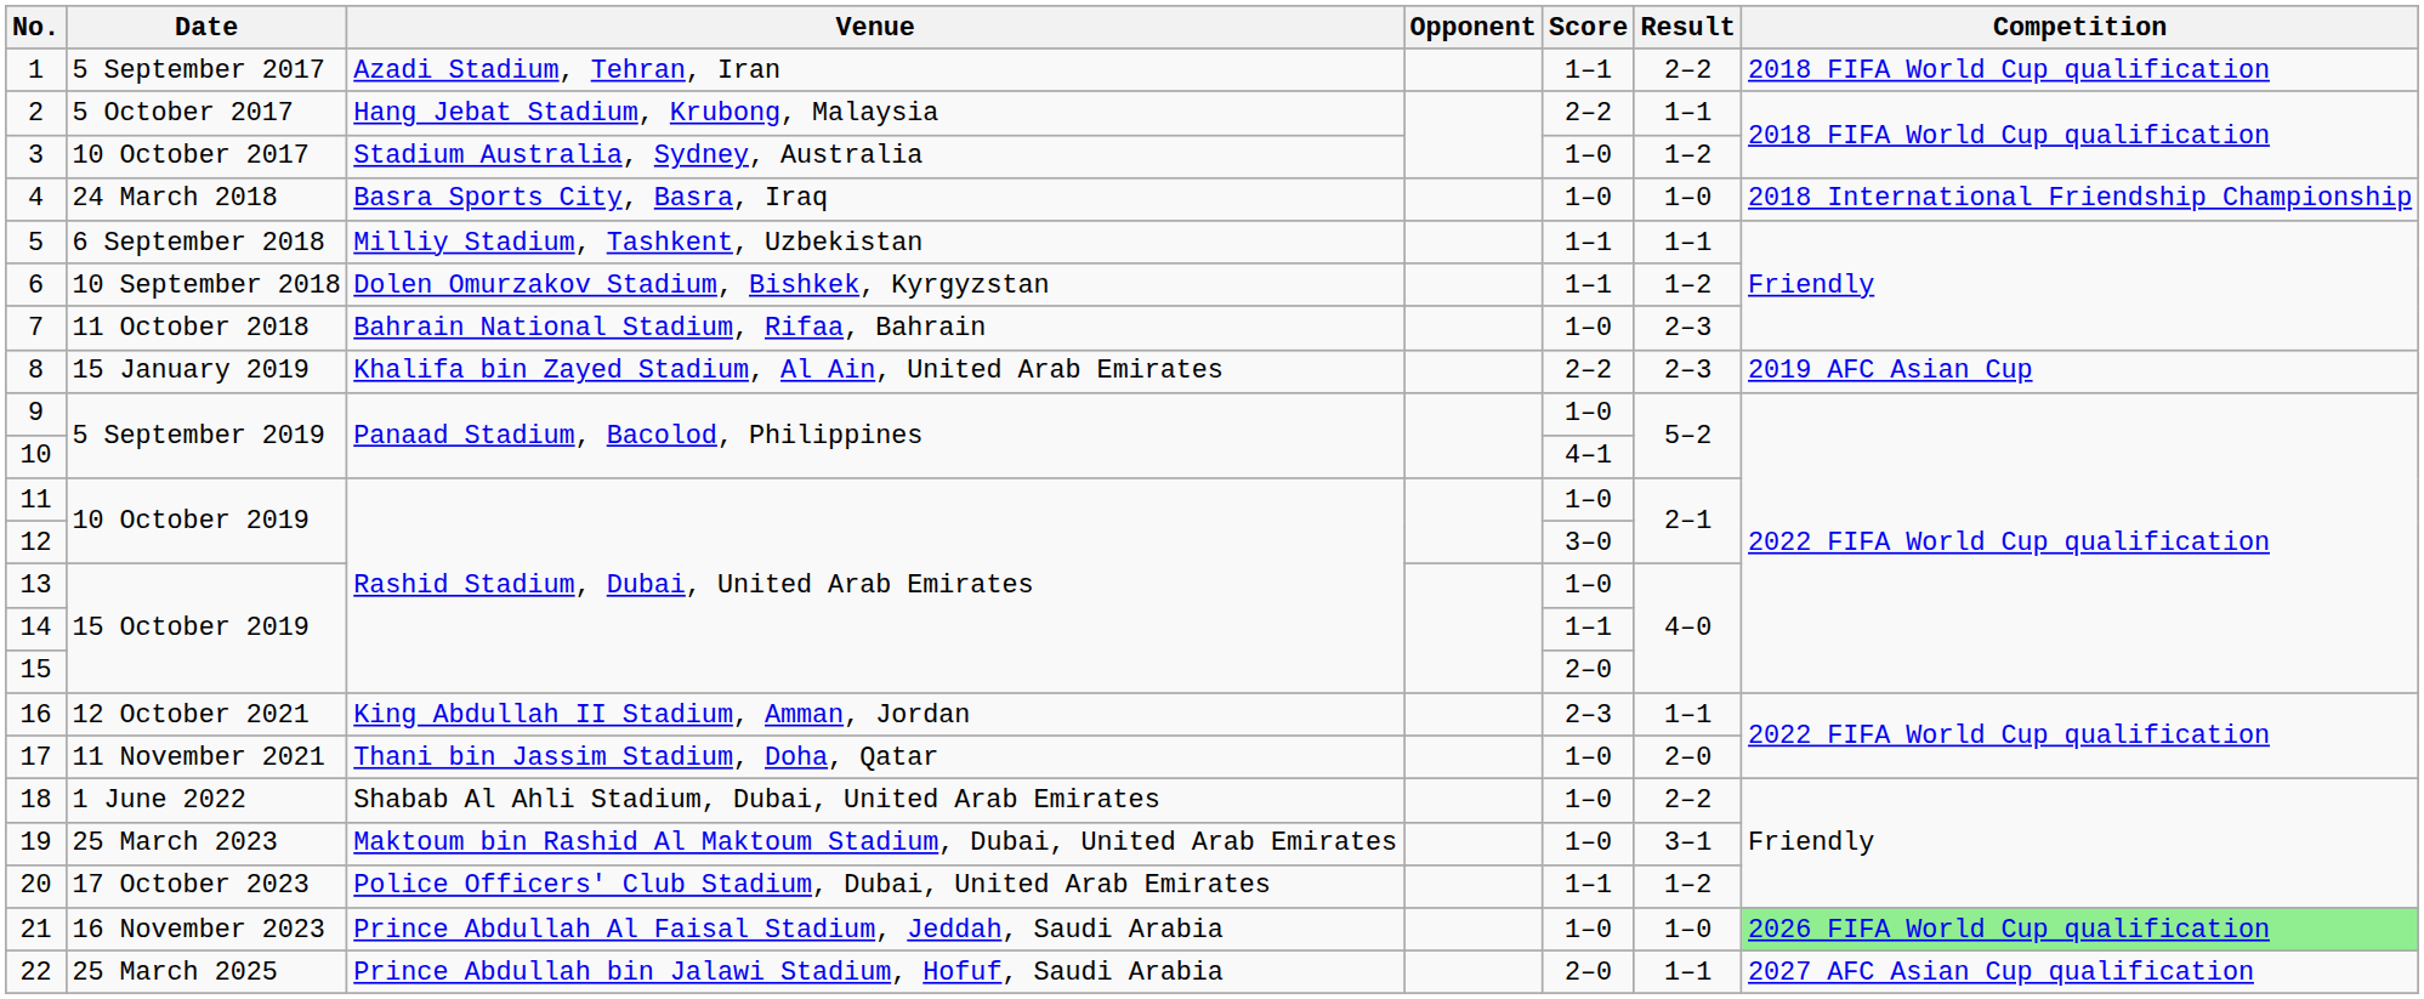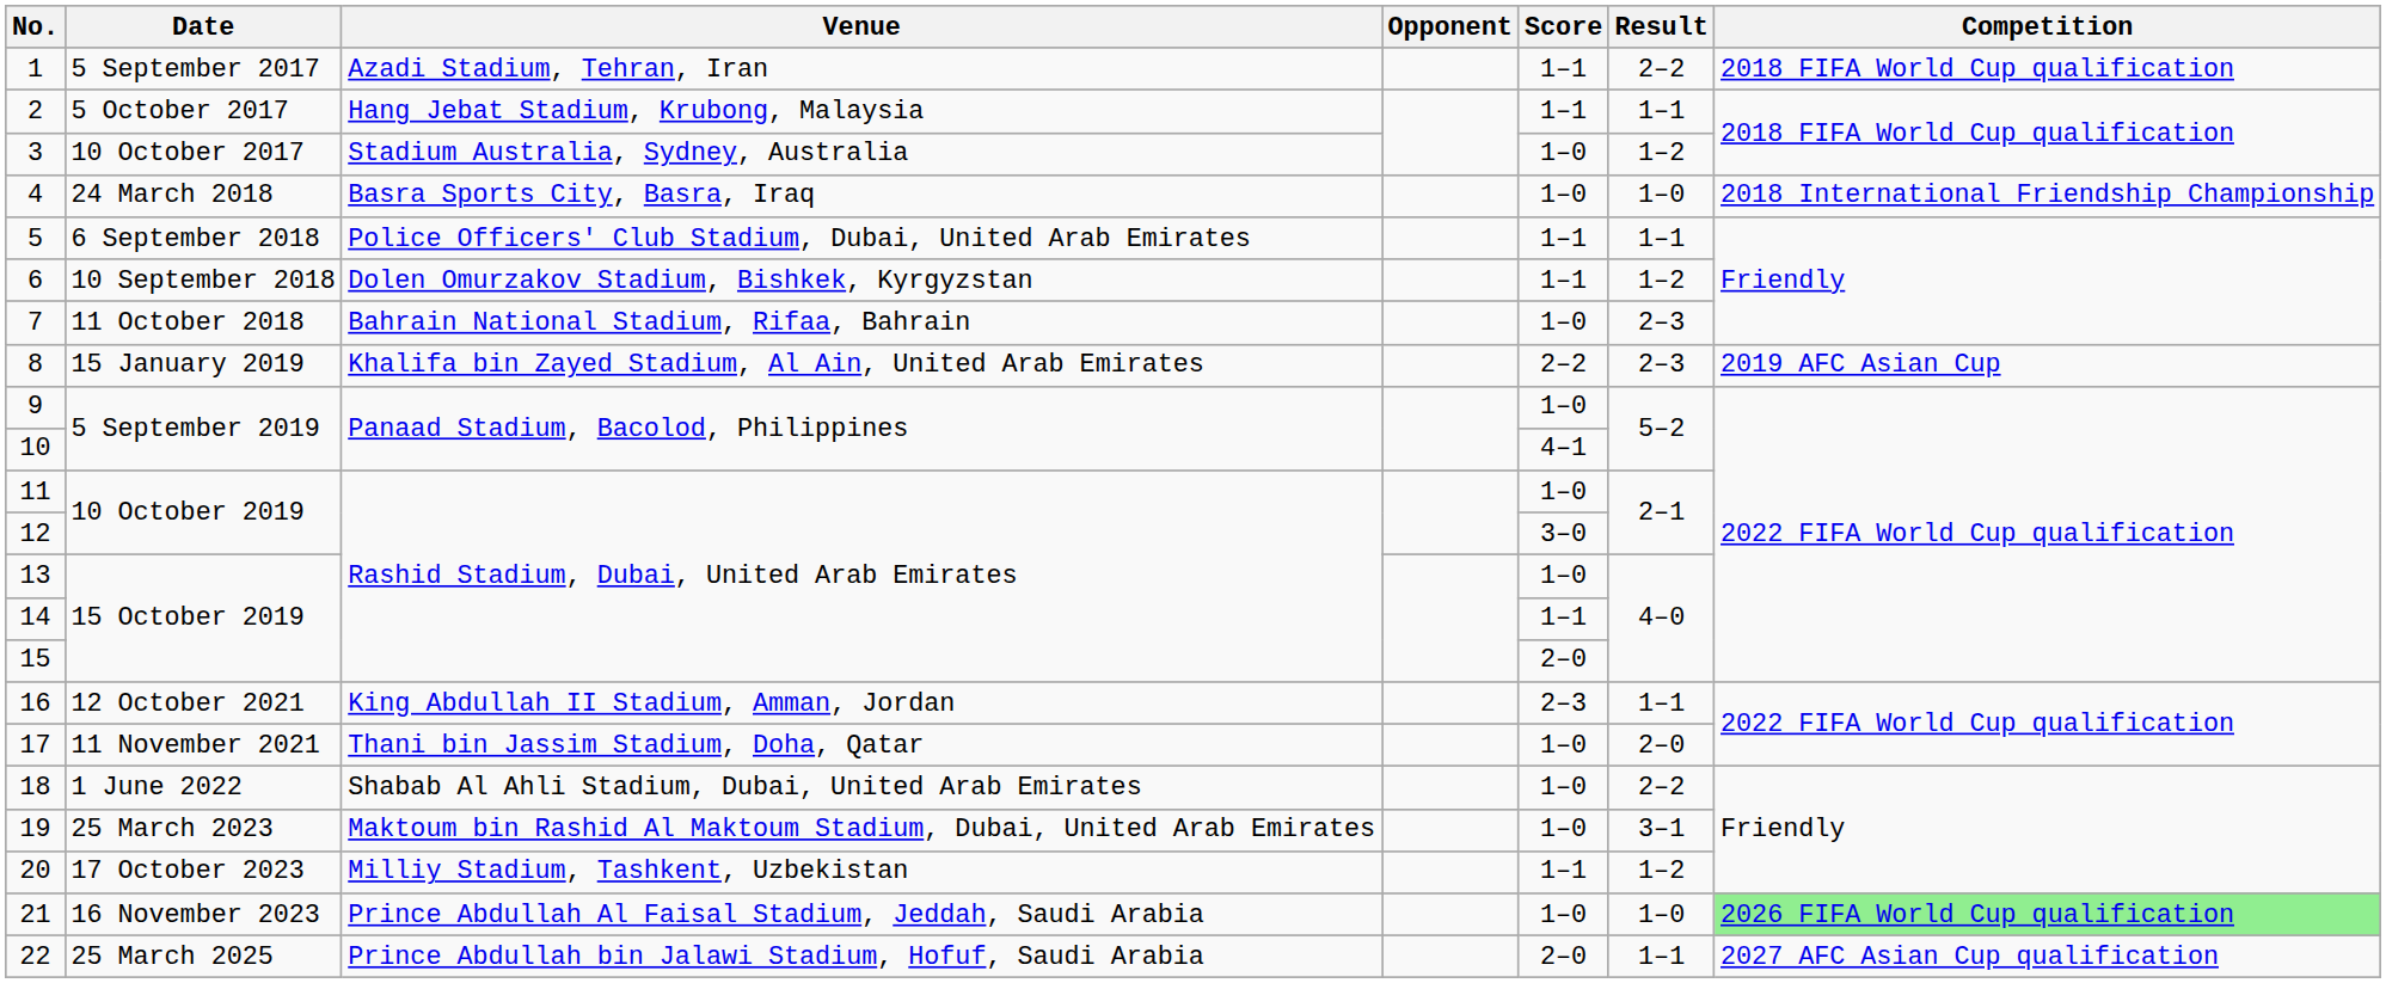 <table class="wikitable" ">
 <tr>
 <th>No.</th>
 <th>Date</th>
 <th>Venue</th>
 <th>Opponent</th>
 <th>Score</th>
 <th>Result</th>
 <th>Competition</th>
 </tr>
 <tr>
 <td align=center>1</td>
 <td>5 September 2017</td>
 <td><a href='#'>Azadi Stadium</a>, <a href='#'>Tehran</a>, Iran</td>
 <td></td>
 <td align=center>1–1</td>
 <td align="center">2–2</td>
 <td><a href='#'>2018 FIFA World Cup qualification</a></td>
 </tr>
 <tr>
 <td align=center>2</td>
 <td>5 October 2017</td>
 <td><a href='#'>Hang Jebat Stadium</a>, <a href='#'>Krubong</a>, Malaysia</td>
 <td rowspan=2></td>
-<td align=center>2–2</td>
+<td align=center>1–1</td>
 <td align="center">1–1</td>
 <td rowspan="2"><a href='#'>2018 FIFA World Cup qualification</a></td>
 </tr>
 <tr>
 <td align=center>3</td>
 <td>10 October 2017</td>
 <td><a href='#'>Stadium Australia</a>, <a href='#'>Sydney</a>, Australia</td>
 <td align=center>1–0</td>
 <td align="center">1–2 </td>
 </tr>
 <tr>
 <td align=center>4</td>
 <td>24 March 2018</td>
 <td><a href='#'>Basra Sports City</a>, <a href='#'>Basra</a>, Iraq</td>
 <td></td>
 <td align=center>1–0</td>
 <td align="center">1–0</td>
 <td><a href='#'>2018 International Friendship Championship</a></td>
 </tr>
 <tr>
 <td align=center>5</td>
 <td>6 September 2018</td>
-<td><a href='#'>Milliy Stadium</a>, <a href='#'>Tashkent</a>, Uzbekistan</td>
+<td><a href='#'>Police Officers' Club Stadium</a>, Dubai, United Arab Emirates</td>
 <td></td>
 <td align=center>1–1</td>
 <td align="center">1–1</td>
 <td rowspan=3><a href='#'>Friendly</a></td>
 </tr>
 <tr>
 <td align=center>6</td>
 <td>10 September 2018</td>
 <td><a href='#'>Dolen Omurzakov Stadium</a>, <a href='#'>Bishkek</a>, Kyrgyzstan</td>
 <td></td>
 <td align=center>1–1</td>
 <td align="center">1–2</td>
 </tr>
 <tr>
 <td align=center>7</td>
 <td>11 October 2018</td>
 <td><a href='#'>Bahrain National Stadium</a>, <a href='#'>Rifaa</a>, Bahrain</td>
 <td></td>
 <td align=center>1–0</td>
 <td align="center">2–3</td>
 </tr>
 <tr>
 <td align=center>8</td>
 <td>15 January 2019</td>
 <td><a href='#'>Khalifa bin Zayed Stadium</a>, <a href='#'>Al Ain</a>, United Arab Emirates</td>
 <td></td>
 <td align=center>2–2</td>
 <td align="center">2–3</td>
 <td><a href='#'>2019 AFC Asian Cup</a></td>
 </tr>
 <tr>
 <td align=center>9</td>
 <td rowspan="2">5 September 2019</td>
 <td rowspan="2"><a href='#'>Panaad Stadium</a>, <a href='#'>Bacolod</a>, Philippines</td>
 <td rowspan="2"></td>
 <td align=center>1–0</td>
 <td rowspan="2" style="text-align:center">5–2</td>
 <td rowspan="7"><a href='#'>2022 FIFA World Cup qualification</a></td>
 </tr>
 <tr>
 <td align=center>10</td>
 <td align=center>4–1</td>
 </tr>
 <tr>
 <td align=center>11</td>
 <td rowspan="2">10 October 2019</td>
 <td rowspan="5"><a href='#'>Rashid Stadium</a>, <a href='#'>Dubai</a>, United Arab Emirates</td>
 <td rowspan="2"></td>
 <td align=center>1–0</td>
 <td rowspan="2" style="text-align:center">2–1</td>
 </tr>
 <tr>
 <td align=center>12</td>
 <td align=center>3–0</td>
 </tr>
 <tr>
 <td align=center>13</td>
 <td rowspan="3">15 October 2019</td>
 <td rowspan="3"></td>
 <td align=center>1–0</td>
 <td rowspan="3" style="text-align:center">4–0</td>
 </tr>
 <tr>
 <td align=center>14</td>
 <td align=center>1–1</td>
 </tr>
 <tr>
 <td align=center>15</td>
 <td align=center>2–0</td>
 </tr>
 <tr>
 <td align=center>16</td>
 <td>12 October 2021</td>
 <td><a href='#'>King Abdullah II Stadium</a>, <a href='#'>Amman</a>, Jordan</td>
 <td></td>
 <td align=center>2–3</td>
 <td align="center">1–1</td>
 <td rowspan=2><a href='#'>2022 FIFA World Cup qualification</a></td>
 </tr>
 <tr>
 <td align=center>17</td>
 <td>11 November 2021</td>
 <td><a href='#'>Thani bin Jassim Stadium</a>, <a href='#'>Doha</a>, Qatar</td>
 <td></td>
 <td align=center>1–0</td>
 <td align="center">2–0</td>
 </tr>
 <tr>
 <td align=center>18</td>
 <td>1 June 2022</td>
 <td>Shabab Al Ahli Stadium, Dubai, United Arab Emirates</td>
 <td></td>
 <td align=center>1–0</td>
 <td align="center">2–2</td>
 <td rowspan="3">Friendly</td>
 </tr>
 <tr>
 <td align=center>19</td>
 <td>25 March 2023</td>
 <td><a href='#'>Maktoum bin Rashid Al Maktoum Stadium</a>, Dubai, United Arab Emirates</td>
 <td></td>
 <td align=center>1–0</td>
 <td align="center">3–1</td>
 </tr>
 <tr>
 <td align=center>20</td>
 <td>17 October 2023</td>
-<td><a href='#'>Police Officers' Club Stadium</a>, Dubai, United Arab Emirates</td>
+<td><a href='#'>Milliy Stadium</a>, <a href='#'>Tashkent</a>, Uzbekistan</td>
 <td></td>
 <td align=center>1–1</td>
 <td align="center">1–2</td>
 </tr>
 <tr>
 <td align=center>21</td>
 <td>16 November 2023</td>
 <td><a href='#'>Prince Abdullah Al Faisal Stadium</a>, <a href='#'>Jeddah</a>, Saudi Arabia</td>
 <td></td>
 <td align=center>1–0</td>
 <td align="center">1–0</td>
 <td style="background: lightgreen;"><a href='#'>2026 FIFA World Cup qualification</a></td>
 </tr>
 <tr>
 <td align=center>22</td>
 <td>25 March 2025</td>
 <td><a href='#'>Prince Abdullah bin Jalawi Stadium</a>, <a href='#'>Hofuf</a>, Saudi Arabia</td>
 <td></td>
 <td align=center>2–0</td>
 <td align="center">1–1</td>
 <td><a href='#'>2027 AFC Asian Cup qualification</a></td>
 </tr>
 </table>
